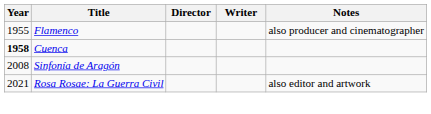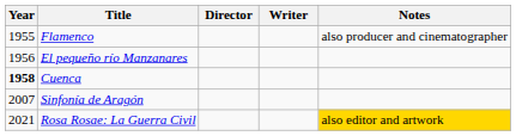 <table class="wikitable">
 <tr>
 <th>Year</th>
 <th>Title</th>
 <th width=65>Director</th>
 <th width=65>Writer</th>
 <th>Notes</th>
 </tr>
 <tr>
 <td>1955</td>
 <td><em><a href='#'>Flamenco</a></em></td>
 <td></td>
 <td></td>
 <td>also producer and cinematographer</td>
 </tr>
 <tr>
+<td>1956</td>
+<td><em><a href='#'>El pequeño río Manzanares</a></em></td>
+<td></td>
+<td></td>
+<td></td>
+</tr>
+<tr>
 <td><strong>1958</strong></td>
 <td><em><a href='#'>Cuenca</a></em></td>
 <td></td>
 <td></td>
 <td></td>
 </tr>
 <tr>
-<td>2008</td>
+<td>2007</td>
 <td><em><a href='#'>Sinfonía de Aragón</a></em></td>
 <td></td>
 <td></td>
 <td></td>
 </tr>
 <tr>
 <td>2021</td>
 <td><em><a href='#'>Rosa Rosae: La Guerra Civil</a></em></td>
 <td></td>
 <td></td>
-<td>also editor and artwork</td>
+<td style="background: gold;">also editor and artwork</td>
 </tr>
 </table>
